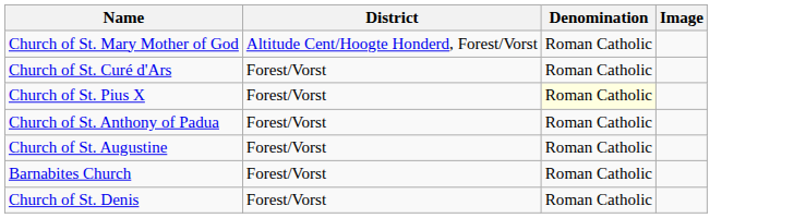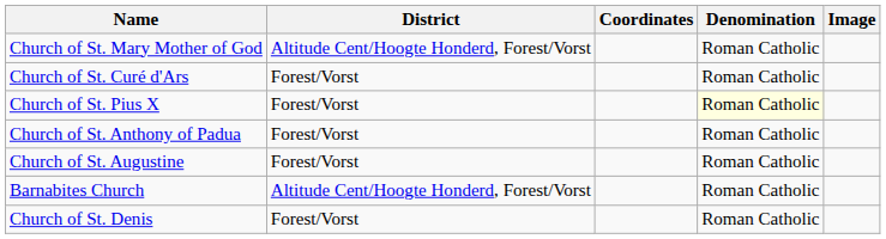 <table class="wikitable sortable">
 <tr>
 <th>Name</th>
 <th>District</th>
+<th>Coordinates</th>
 <th>Denomination</th>
 <th>Image</th>
 </tr>
 <tr>
 <td><a href='#'>Church of St. Mary Mother of God</a></td>
 <td><a href='#'>Altitude Cent/Hoogte Honderd</a>, Forest/Vorst</td>
+<td></td>
 <td>Roman Catholic</td>
 <td></td>
 </tr>
 <tr>
 <td><a href='#'>Church of St. Curé d'Ars</a></td>
 <td>Forest/Vorst</td>
+<td></td>
 <td>Roman Catholic</td>
 <td></td>
 </tr>
 <tr>
 <td><a href='#'>Church of St. Pius X</a></td>
 <td>Forest/Vorst</td>
+<td></td>
 <td style="background: lightyellow;">Roman Catholic</td>
 <td></td>
 </tr>
 <tr>
 <td><a href='#'>Church of St. Anthony of Padua</a></td>
 <td>Forest/Vorst</td>
+<td></td>
 <td>Roman Catholic</td>
 <td></td>
 </tr>
 <tr>
 <td><a href='#'>Church of St. Augustine</a></td>
 <td>Forest/Vorst</td>
+<td></td>
 <td>Roman Catholic</td>
 <td></td>
 </tr>
 <tr>
 <td><a href='#'>Barnabites Church</a></td>
-<td>Forest/Vorst</td>
+<td><a href='#'>Altitude Cent/Hoogte Honderd</a>, Forest/Vorst</td>
+<td></td>
 <td>Roman Catholic</td>
 <td></td>
 </tr>
 <tr>
 <td><a href='#'>Church of St. Denis</a></td>
 <td>Forest/Vorst</td>
+<td></td>
 <td>Roman Catholic</td>
 <td></td>
 </tr>
 </table>
